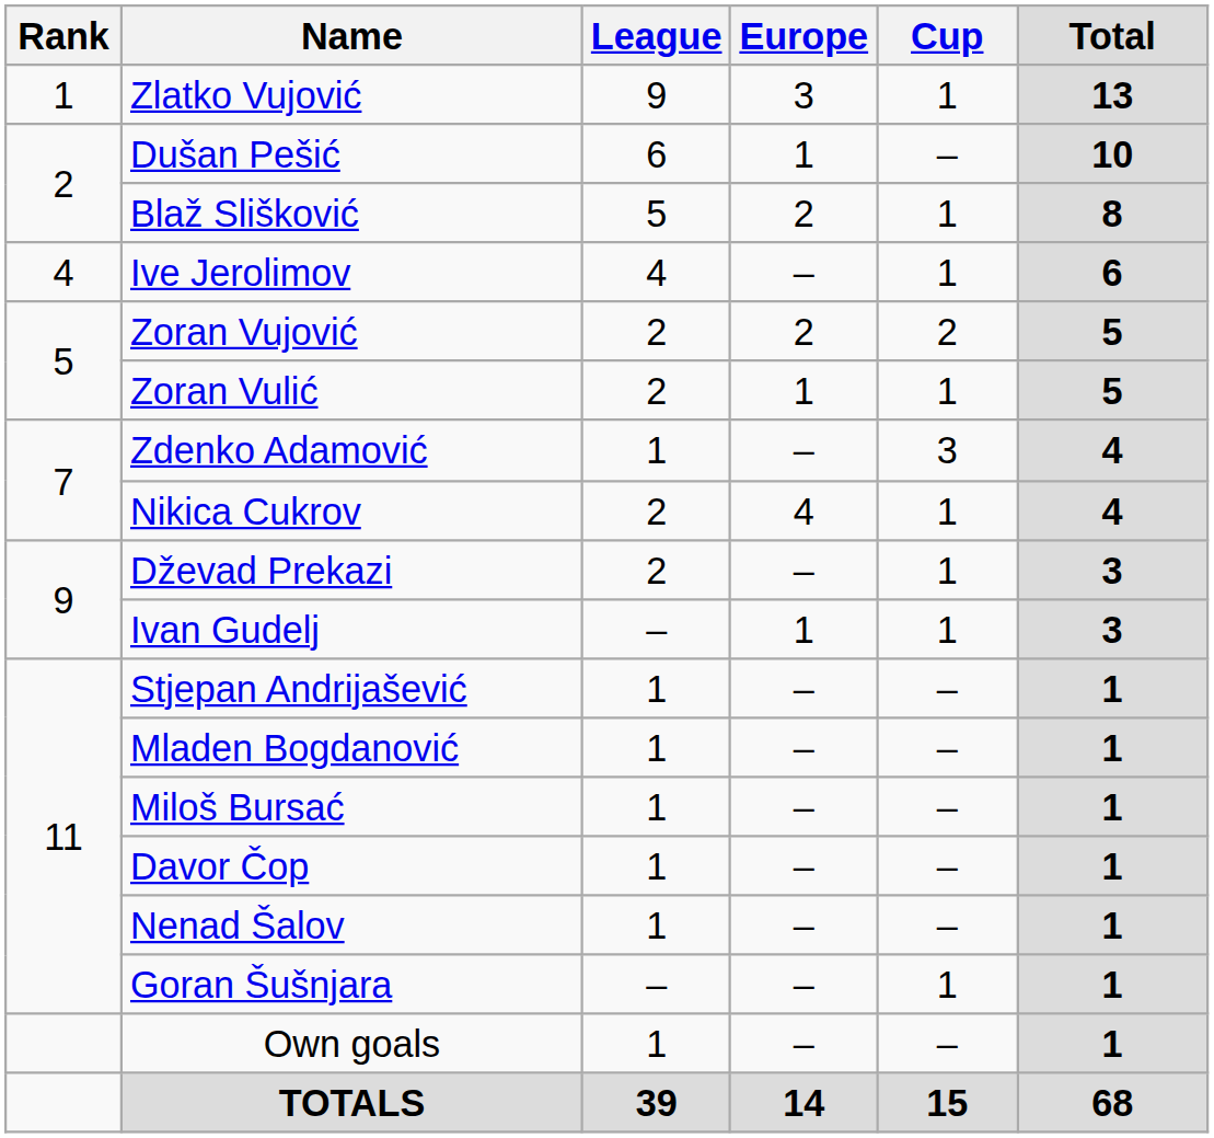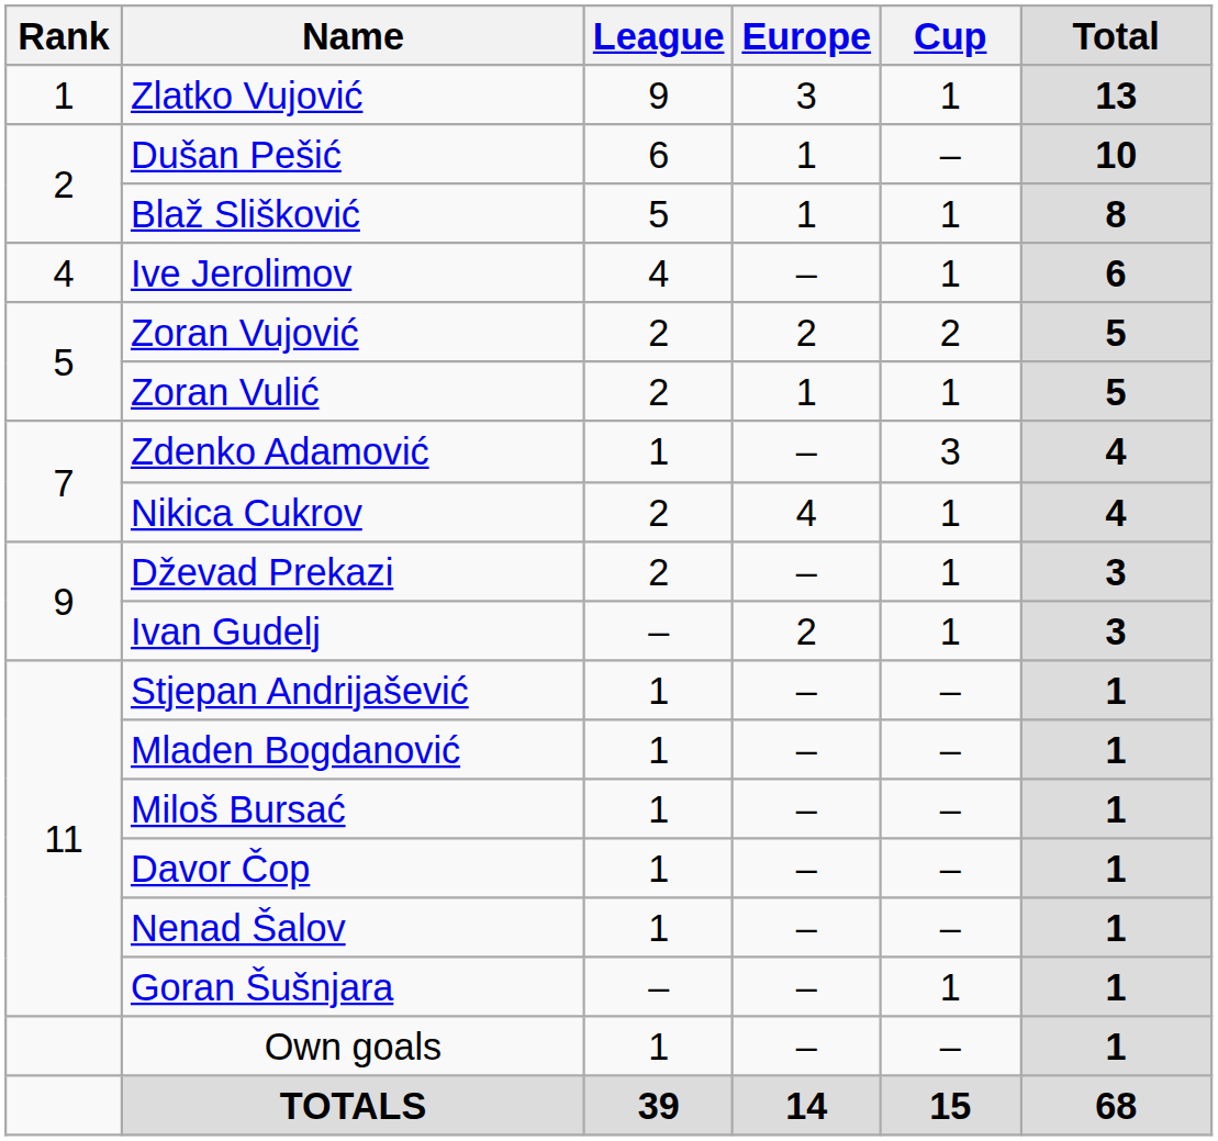 <table class="wikitable" style="font-size: 95%; text-align: center;">
 <tr>
 <th width=40>Rank</th>
 <th width=180>Name</th>
 <th width=50><a href='#'>League</a></th>
 <th width=50><a href='#'>Europe</a></th>
 <th width=50><a href='#'>Cup</a></th>
 <th width=70 style="background: #DCDCDC">Total</th>
 </tr>
 <tr>
 <td rowspan=1>1</td>
 <td style="text-align:left;"> <a href='#'>Zlatko Vujović</a></td>
 <td>9</td>
 <td>3</td>
 <td>1</td>
 <th style="background: #DCDCDC">13</th>
 </tr>
 <tr>
 <td rowspan=2>2</td>
 <td style="text-align:left;"> <a href='#'>Dušan Pešić</a></td>
 <td>6</td>
 <td>1</td>
 <td>–</td>
 <th style="background: #DCDCDC">10</th>
 </tr>
 <tr>
 <td style="text-align:left;"> <a href='#'>Blaž Slišković</a></td>
 <td>5</td>
-<td>2</td>
+<td>1</td>
 <td>1</td>
 <th style="background: #DCDCDC">8</th>
 </tr>
 <tr>
 <td rowspan=1>4</td>
 <td style="text-align:left;"> <a href='#'>Ive Jerolimov</a></td>
 <td>4</td>
 <td>–</td>
 <td>1</td>
 <th style="background: #DCDCDC">6</th>
 </tr>
 <tr>
 <td rowspan=2>5</td>
 <td style="text-align:left;"> <a href='#'>Zoran Vujović</a></td>
 <td>2</td>
 <td>2</td>
 <td>2</td>
 <th style="background: #DCDCDC">5</th>
 </tr>
 <tr>
 <td style="text-align:left;"> <a href='#'>Zoran Vulić</a></td>
 <td>2</td>
 <td>1</td>
 <td>1</td>
 <th style="background: #DCDCDC">5</th>
 </tr>
 <tr>
 <td rowspan=2>7</td>
 <td style="text-align:left;"> <a href='#'>Zdenko Adamović</a></td>
 <td>1</td>
 <td>–</td>
 <td>3</td>
 <th style="background: #DCDCDC">4</th>
 </tr>
 <tr>
 <td style="text-align:left;"> <a href='#'>Nikica Cukrov</a></td>
 <td>2</td>
 <td>4</td>
 <td>1</td>
 <th style="background: #DCDCDC">4</th>
 </tr>
 <tr>
 <td rowspan=2>9</td>
 <td style="text-align:left;"> <a href='#'>Dževad Prekazi</a></td>
 <td>2</td>
 <td>–</td>
 <td>1</td>
 <th style="background: #DCDCDC">3</th>
 </tr>
 <tr>
 <td style="text-align:left;"> <a href='#'>Ivan Gudelj</a></td>
 <td>–</td>
-<td>1</td>
+<td>2</td>
 <td>1</td>
 <th style="background: #DCDCDC">3</th>
 </tr>
 <tr>
 <td rowspan=6>11</td>
 <td style="text-align:left;"> <a href='#'>Stjepan Andrijašević</a></td>
 <td>1</td>
 <td>–</td>
 <td>–</td>
 <th style="background: #DCDCDC">1</th>
 </tr>
 <tr>
 <td style="text-align:left;"> <a href='#'>Mladen Bogdanović</a></td>
 <td>1</td>
 <td>–</td>
 <td>–</td>
 <th style="background: #DCDCDC">1</th>
 </tr>
 <tr>
 <td style="text-align:left;"> <a href='#'>Miloš Bursać</a></td>
 <td>1</td>
 <td>–</td>
 <td>–</td>
 <th style="background: #DCDCDC">1</th>
 </tr>
 <tr>
 <td style="text-align:left;"> <a href='#'>Davor Čop</a></td>
 <td>1</td>
 <td>–</td>
 <td>–</td>
 <th style="background: #DCDCDC">1</th>
 </tr>
 <tr>
 <td style="text-align:left;"> <a href='#'>Nenad Šalov</a></td>
 <td>1</td>
 <td>–</td>
 <td>–</td>
 <th style="background: #DCDCDC">1</th>
 </tr>
 <tr>
 <td style="text-align:left;"> <a href='#'>Goran Šušnjara</a></td>
 <td>–</td>
 <td>–</td>
 <td>1</td>
 <th style="background: #DCDCDC">1</th>
 </tr>
 <tr>
 <td></td>
 <td style="text-align:center;">Own goals</td>
 <td>1</td>
 <td>–</td>
 <td>–</td>
 <th style="background: #DCDCDC">1</th>
 </tr>
 <tr>
 <td></td>
 <th style="background: #DCDCDC">TOTALS</th>
 <th style="background: #DCDCDC">39</th>
 <th style="background: #DCDCDC">14</th>
 <th style="background: #DCDCDC">15</th>
 <th style="background: #DCDCDC">68</th>
 </tr>
 </table>
